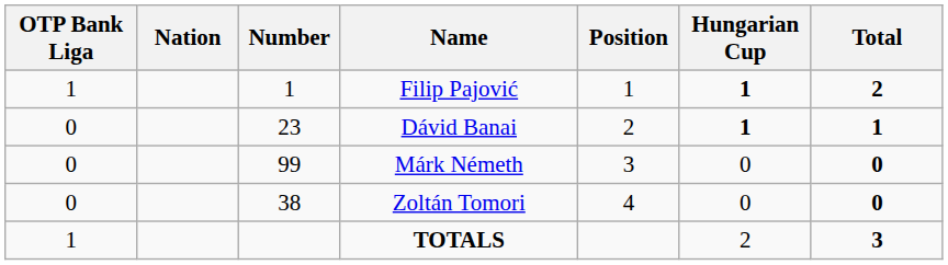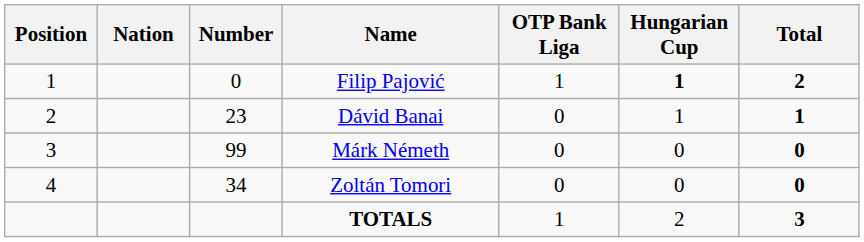 <table class="wikitable" style="font-size: 95%; text-align: center;">
 <tr>
-<th width=80>OTP Bank Liga</th>
+<th width=60>Position</th>
 <th width=60>Nation</th>
 <th width=60>Number</th>
 <th width=150>Name</th>
-<th width=60>Position</th>
+<th width=80>OTP Bank Liga</th>
 <th width=80>Hungarian Cup</th>
 <th width=80>Total</th>
 </tr>
 <tr>
 <td>1</td>
 <td></td>
-<td>1</td>
+<td>0</td>
 <td><a href='#'>Filip Pajović</a></td>
 <td>1</td>
 <td><strong>1</strong></td>
 <td><strong>2</strong></td>
 </tr>
 <tr>
-<td>0</td>
+<td>2</td>
 <td></td>
 <td>23</td>
 <td><a href='#'>Dávid Banai</a></td>
-<td>2</td>
-<td><strong>1</strong></td>
+<td>0</td>
+<td>1</td>
 <td><strong>1</strong></td>
 </tr>
 <tr>
-<td>0</td>
+<td>3</td>
 <td></td>
 <td>99</td>
 <td><a href='#'>Márk Németh</a></td>
-<td>3</td>
+<td>0</td>
 <td>0</td>
 <td><strong>0</strong></td>
 </tr>
 <tr>
+<td>4</td>
+<td></td>
+<td>34</td>
+<td><a href='#'>Zoltán Tomori</a></td>
 <td>0</td>
-<td></td>
-<td>38</td>
-<td><a href='#'>Zoltán Tomori</a></td>
-<td>4</td>
 <td>0</td>
 <td><strong>0</strong></td>
 </tr>
 <tr>
-<td>1</td>
+<td></td>
 <td></td>
 <td></td>
 <td><strong>TOTALS</strong></td>
-<td></td>
+<td>1</td>
 <td>2</td>
 <td><strong>3</strong></td>
 </tr>
 </table>
